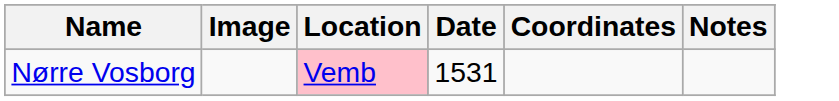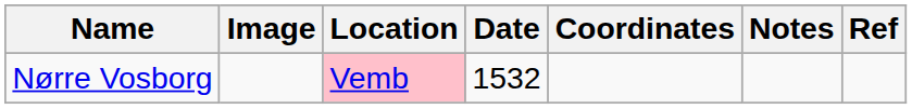 <table class="wikitable sortable">
 <tr>
 <th>Name</th>
 <th>Image</th>
 <th>Location</th>
 <th>Date</th>
 <th>Coordinates</th>
 <th>Notes</th>
+<th>Ref</th>
 </tr>
 <tr>
 <td><a href='#'>Nørre Vosborg</a></td>
 <td></td>
 <td style="background: pink;"><a href='#'>Vemb</a></td>
-<td>1531</td>
+<td>1532</td>
+<td></td>
 <td></td>
 <td></td>
 </tr>
 </table>
